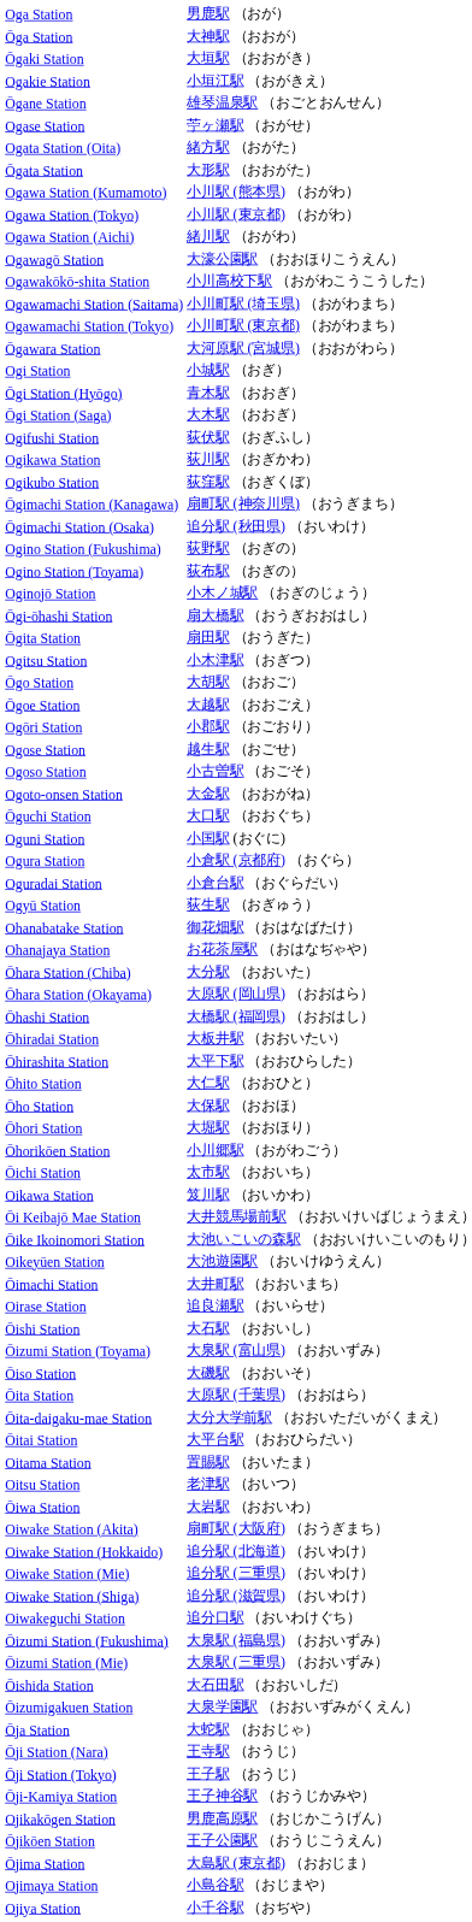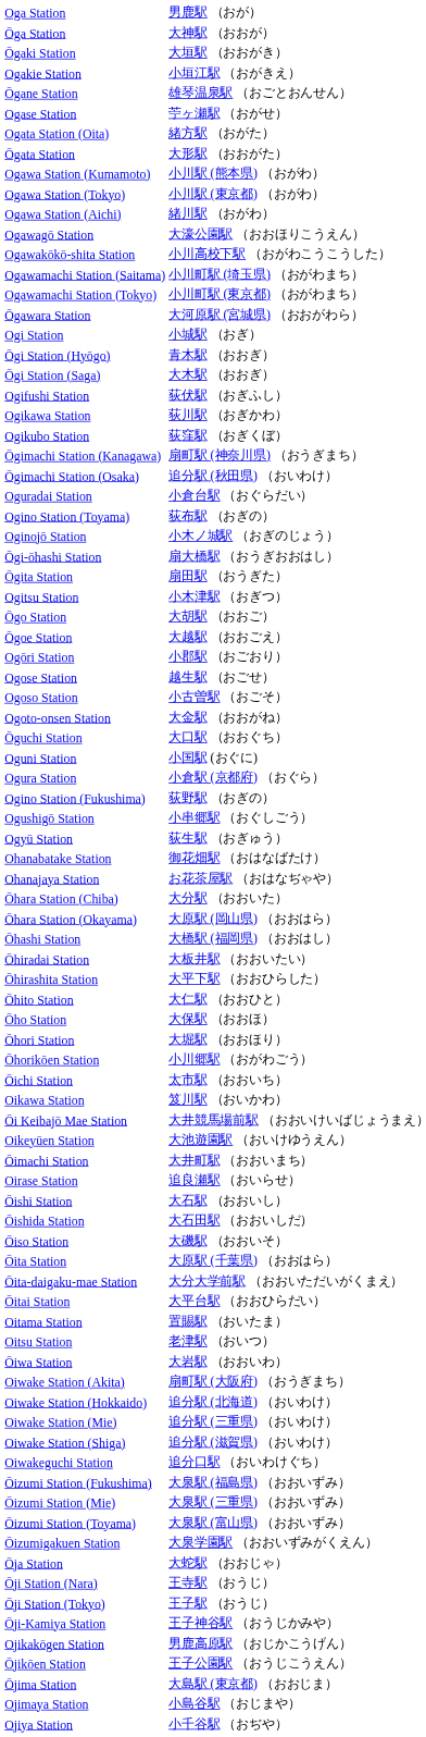 <table>
 <tr>
 <td><a href='#'>Oga Station</a></td>
 <td><a href='#'>男鹿駅</a> （おが）</td>
 </tr>
 <tr>
 <td><a href='#'>Ōga Station</a></td>
 <td><a href='#'>大神駅</a> （おおが）</td>
 </tr>
 <tr>
 <td><a href='#'>Ōgaki Station</a></td>
 <td><a href='#'>大垣駅</a> （おおがき）</td>
 </tr>
 <tr>
 <td><a href='#'>Ogakie Station</a></td>
 <td><a href='#'>小垣江駅</a> （おがきえ）</td>
 </tr>
 <tr>
 <td><a href='#'>Ōgane Station</a></td>
 <td><a href='#'>雄琴温泉駅</a> （おごとおんせん）</td>
 </tr>
 <tr>
 <td><a href='#'>Ogase Station</a></td>
 <td><a href='#'>苧ヶ瀬駅</a> （おがせ）</td>
 </tr>
 <tr>
 <td><a href='#'>Ogata Station (Oita)</a></td>
 <td><a href='#'>緒方駅</a> （おがた）</td>
 </tr>
 <tr>
 <td><a href='#'>Ōgata Station</a></td>
 <td><a href='#'>大形駅</a> （おおがた）</td>
 </tr>
 <tr>
 <td><a href='#'>Ogawa Station (Kumamoto)</a></td>
 <td><a href='#'>小川駅 (熊本県)</a> （おがわ）</td>
 </tr>
 <tr>
 <td><a href='#'>Ogawa Station (Tokyo)</a></td>
 <td><a href='#'>小川駅 (東京都)</a> （おがわ）</td>
 </tr>
 <tr>
 <td><a href='#'>Ogawa Station (Aichi)</a></td>
 <td><a href='#'>緒川駅</a> （おがわ）</td>
 </tr>
 <tr>
 <td><a href='#'>Ogawagō Station</a></td>
 <td><a href='#'>大濠公園駅</a> （おおほりこうえん）</td>
 </tr>
 <tr>
 <td><a href='#'>Ogawakōkō-shita Station</a></td>
 <td><a href='#'>小川高校下駅</a> （おがわこうこうした）</td>
 </tr>
 <tr>
 <td><a href='#'>Ogawamachi Station (Saitama)</a></td>
 <td><a href='#'>小川町駅 (埼玉県)</a> （おがわまち）</td>
 </tr>
 <tr>
 <td><a href='#'>Ogawamachi Station (Tokyo)</a></td>
 <td><a href='#'>小川町駅 (東京都)</a> （おがわまち）</td>
 </tr>
 <tr>
 <td><a href='#'>Ōgawara Station</a></td>
 <td><a href='#'>大河原駅 (宮城県)</a> （おおがわら）</td>
 </tr>
 <tr>
 <td><a href='#'>Ogi Station</a></td>
 <td><a href='#'>小城駅</a> （おぎ）</td>
 </tr>
 <tr>
 <td><a href='#'>Ōgi Station (Hyōgo)</a></td>
 <td><a href='#'>青木駅</a> （おおぎ）</td>
 </tr>
 <tr>
 <td><a href='#'>Ōgi Station (Saga)</a></td>
 <td><a href='#'>大木駅</a> （おおぎ）</td>
 </tr>
 <tr>
 <td><a href='#'>Ogifushi Station</a></td>
 <td><a href='#'>荻伏駅</a> （おぎふし）</td>
 </tr>
 <tr>
 <td><a href='#'>Ogikawa Station</a></td>
 <td><a href='#'>荻川駅</a> （おぎかわ）</td>
 </tr>
 <tr>
 <td><a href='#'>Ogikubo Station</a></td>
 <td><a href='#'>荻窪駅</a> （おぎくぼ）</td>
 </tr>
 <tr>
 <td><a href='#'>Ōgimachi Station (Kanagawa)</a></td>
 <td><a href='#'>扇町駅 (神奈川県)</a> （おうぎまち）</td>
 </tr>
 <tr>
 <td><a href='#'>Ōgimachi Station (Osaka)</a></td>
 <td><a href='#'>追分駅 (秋田県)</a> （おいわけ）</td>
 </tr>
 <tr>
-<td><a href='#'>Ogino Station (Fukushima)</a></td>
-<td><a href='#'>荻野駅</a> （おぎの）</td>
+<td><a href='#'>Oguradai Station</a></td>
+<td><a href='#'>小倉台駅</a> （おぐらだい）</td>
 </tr>
 <tr>
 <td><a href='#'>Ogino Station (Toyama)</a></td>
 <td><a href='#'>荻布駅</a> （おぎの）</td>
 </tr>
 <tr>
 <td><a href='#'>Oginojō Station</a></td>
 <td><a href='#'>小木ノ城駅</a> （おぎのじょう）</td>
 </tr>
 <tr>
 <td><a href='#'>Ōgi-ōhashi Station</a></td>
 <td><a href='#'>扇大橋駅</a> （おうぎおおはし）</td>
 </tr>
 <tr>
 <td><a href='#'>Ōgita Station</a></td>
 <td><a href='#'>扇田駅</a> （おうぎた）</td>
 </tr>
 <tr>
 <td><a href='#'>Ogitsu Station</a></td>
 <td><a href='#'>小木津駅</a> （おぎつ）</td>
 </tr>
 <tr>
 <td><a href='#'>Ōgo Station</a></td>
 <td><a href='#'>大胡駅</a> （おおご）</td>
 </tr>
 <tr>
 <td><a href='#'>Ōgoe Station</a></td>
 <td><a href='#'>大越駅</a> （おおごえ）</td>
 </tr>
 <tr>
 <td><a href='#'>Ogōri Station</a></td>
 <td><a href='#'>小郡駅</a> （おごおり）</td>
 </tr>
 <tr>
 <td><a href='#'>Ogose Station</a></td>
 <td><a href='#'>越生駅</a> （おごせ）</td>
 </tr>
 <tr>
 <td><a href='#'>Ogoso Station</a></td>
 <td><a href='#'>小古曽駅</a> （おごそ）</td>
 </tr>
 <tr>
 <td><a href='#'>Ogoto-onsen Station</a></td>
 <td><a href='#'>大金駅</a> （おおがね）</td>
 </tr>
 <tr>
 <td><a href='#'>Ōguchi Station</a></td>
 <td><a href='#'>大口駅</a> （おおぐち）</td>
 </tr>
 <tr>
 <td><a href='#'>Oguni Station</a></td>
 <td><a href='#'>小国駅</a> (おぐに)</td>
 </tr>
 <tr>
 <td><a href='#'>Ogura Station</a></td>
 <td><a href='#'>小倉駅 (京都府)</a> （おぐら）</td>
 </tr>
 <tr>
-<td><a href='#'>Oguradai Station</a></td>
-<td><a href='#'>小倉台駅</a> （おぐらだい）</td>
+<td><a href='#'>Ogino Station (Fukushima)</a></td>
+<td><a href='#'>荻野駅</a> （おぎの）</td>
+</tr>
+<tr>
+<td><a href='#'>Ogushigō Station</a></td>
+<td><a href='#'>小串郷駅</a> （おぐしごう）</td>
 </tr>
 <tr>
 <td><a href='#'>Ogyū Station</a></td>
 <td><a href='#'>荻生駅</a> （おぎゅう）</td>
 </tr>
 <tr>
 <td><a href='#'>Ohanabatake Station</a></td>
 <td><a href='#'>御花畑駅</a> （おはなばたけ）</td>
 </tr>
 <tr>
 <td><a href='#'>Ohanajaya Station</a></td>
 <td><a href='#'>お花茶屋駅</a> （おはなぢゃや）</td>
 </tr>
 <tr>
 <td><a href='#'>Ōhara Station (Chiba)</a></td>
 <td><a href='#'>大分駅</a> （おおいた）</td>
 </tr>
 <tr>
 <td><a href='#'>Ōhara Station (Okayama)</a></td>
 <td><a href='#'>大原駅 (岡山県)</a> （おおはら）</td>
 </tr>
 <tr>
 <td><a href='#'>Ōhashi Station</a></td>
 <td><a href='#'>大橋駅 (福岡県)</a> （おおはし）</td>
 </tr>
 <tr>
 <td><a href='#'>Ōhiradai Station</a></td>
 <td><a href='#'>大板井駅</a> （おおいたい）</td>
 </tr>
 <tr>
 <td><a href='#'>Ōhirashita Station</a></td>
 <td><a href='#'>大平下駅</a> （おおひらした）</td>
 </tr>
 <tr>
 <td><a href='#'>Ōhito Station</a></td>
 <td><a href='#'>大仁駅</a> （おおひと）</td>
 </tr>
 <tr>
 <td><a href='#'>Ōho Station</a></td>
 <td><a href='#'>大保駅</a> （おおほ）</td>
 </tr>
 <tr>
 <td><a href='#'>Ōhori Station</a></td>
 <td><a href='#'>大堀駅</a> （おおほり）</td>
 </tr>
 <tr>
 <td><a href='#'>Ōhorikōen Station</a></td>
 <td><a href='#'>小川郷駅</a> （おがわごう）</td>
 </tr>
 <tr>
 <td><a href='#'>Ōichi Station</a></td>
 <td><a href='#'>太市駅</a> （おおいち）</td>
 </tr>
 <tr>
 <td><a href='#'>Oikawa Station</a></td>
 <td><a href='#'>笈川駅</a> （おいかわ）</td>
 </tr>
 <tr>
 <td><a href='#'>Ōi Keibajō Mae Station</a></td>
 <td><a href='#'>大井競馬場前駅</a> （おおいけいばじょうまえ）</td>
 </tr>
 <tr>
-<td><a href='#'>Ōike Ikoinomori Station</a></td>
-<td><a href='#'>大池いこいの森駅</a> （おおいけいこいのもり）</td>
-</tr>
-<tr>
 <td><a href='#'>Oikeyūen Station</a></td>
 <td><a href='#'>大池遊園駅</a> （おいけゆうえん）</td>
 </tr>
 <tr>
 <td><a href='#'>Ōimachi Station</a></td>
 <td><a href='#'>大井町駅</a> （おおいまち）</td>
 </tr>
 <tr>
 <td><a href='#'>Oirase Station</a></td>
 <td><a href='#'>追良瀬駅</a> （おいらせ）</td>
 </tr>
 <tr>
 <td><a href='#'>Ōishi Station</a></td>
 <td><a href='#'>大石駅</a> （おおいし）</td>
 </tr>
 <tr>
-<td><a href='#'>Ōizumi Station (Toyama)</a></td>
-<td><a href='#'>大泉駅 (富山県)</a> （おおいずみ）</td>
+<td><a href='#'>Ōishida Station</a></td>
+<td><a href='#'>大石田駅</a> （おおいしだ）</td>
 </tr>
 <tr>
 <td><a href='#'>Ōiso Station</a></td>
 <td><a href='#'>大磯駅</a> （おおいそ）</td>
 </tr>
 <tr>
 <td><a href='#'>Ōita Station</a></td>
 <td><a href='#'>大原駅 (千葉県)</a> （おおはら）</td>
 </tr>
 <tr>
 <td><a href='#'>Ōita-daigaku-mae Station</a></td>
 <td><a href='#'>大分大学前駅</a> （おおいただいがくまえ）</td>
 </tr>
 <tr>
 <td><a href='#'>Ōitai Station</a></td>
 <td><a href='#'>大平台駅</a> （おおひらだい）</td>
 </tr>
 <tr>
 <td><a href='#'>Oitama Station</a></td>
 <td><a href='#'>置賜駅</a> （おいたま）</td>
 </tr>
 <tr>
 <td><a href='#'>Oitsu Station</a></td>
 <td><a href='#'>老津駅</a> （おいつ）</td>
 </tr>
 <tr>
 <td><a href='#'>Ōiwa Station</a></td>
 <td><a href='#'>大岩駅</a> （おおいわ）</td>
 </tr>
 <tr>
 <td><a href='#'>Oiwake Station (Akita)</a></td>
 <td><a href='#'>扇町駅 (大阪府)</a> （おうぎまち）</td>
 </tr>
 <tr>
 <td><a href='#'>Oiwake Station (Hokkaido)</a></td>
 <td><a href='#'>追分駅 (北海道)</a> （おいわけ）</td>
 </tr>
 <tr>
 <td><a href='#'>Oiwake Station (Mie)</a></td>
 <td><a href='#'>追分駅 (三重県)</a> （おいわけ）</td>
 </tr>
 <tr>
 <td><a href='#'>Oiwake Station (Shiga)</a></td>
 <td><a href='#'>追分駅 (滋賀県)</a> （おいわけ）</td>
 </tr>
 <tr>
 <td><a href='#'>Oiwakeguchi Station</a></td>
 <td><a href='#'>追分口駅</a> （おいわけぐち）</td>
 </tr>
 <tr>
 <td><a href='#'>Ōizumi Station (Fukushima)</a></td>
 <td><a href='#'>大泉駅 (福島県)</a> （おおいずみ）</td>
 </tr>
 <tr>
 <td><a href='#'>Ōizumi Station (Mie)</a></td>
 <td><a href='#'>大泉駅 (三重県)</a> （おおいずみ）</td>
 </tr>
 <tr>
-<td><a href='#'>Ōishida Station</a></td>
-<td><a href='#'>大石田駅</a> （おおいしだ）</td>
+<td><a href='#'>Ōizumi Station (Toyama)</a></td>
+<td><a href='#'>大泉駅 (富山県)</a> （おおいずみ）</td>
 </tr>
 <tr>
 <td><a href='#'>Ōizumigakuen Station</a></td>
 <td><a href='#'>大泉学園駅</a> （おおいずみがくえん）</td>
 </tr>
 <tr>
 <td><a href='#'>Ōja Station</a></td>
 <td><a href='#'>大蛇駅</a> （おおじゃ）</td>
 </tr>
 <tr>
 <td><a href='#'>Ōji Station (Nara)</a></td>
 <td><a href='#'>王寺駅</a> （おうじ）</td>
 </tr>
 <tr>
 <td><a href='#'>Ōji Station (Tokyo)</a></td>
 <td><a href='#'>王子駅</a> （おうじ）</td>
 </tr>
 <tr>
 <td><a href='#'>Ōji-Kamiya Station</a></td>
 <td><a href='#'>王子神谷駅</a> （おうじかみや）</td>
 </tr>
 <tr>
 <td><a href='#'>Ojikakōgen Station</a></td>
 <td><a href='#'>男鹿高原駅</a> （おじかこうげん）</td>
 </tr>
 <tr>
 <td><a href='#'>Ōjikōen Station</a></td>
 <td><a href='#'>王子公園駅</a> （おうじこうえん）</td>
 </tr>
 <tr>
 <td><a href='#'>Ōjima Station</a></td>
 <td><a href='#'>大島駅 (東京都)</a> （おおじま）</td>
 </tr>
 <tr>
 <td><a href='#'>Ojimaya Station</a></td>
 <td><a href='#'>小島谷駅</a> （おじまや）</td>
 </tr>
 <tr>
 <td><a href='#'>Ojiya Station</a></td>
 <td><a href='#'>小千谷駅</a> （おぢや）</td>
 </tr>
 </table>
